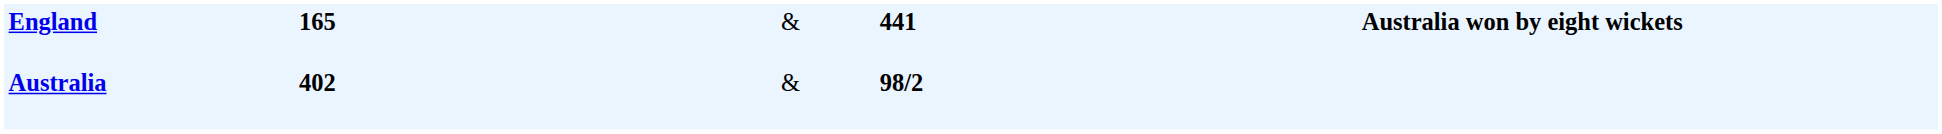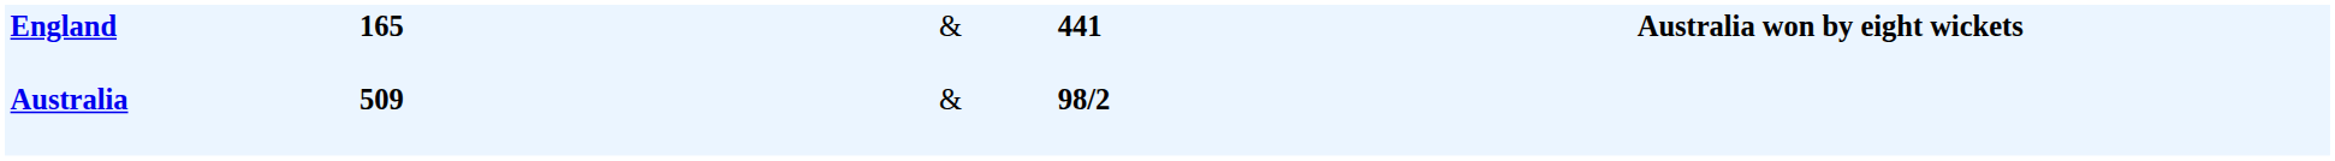 <table width="100%" style="background: #EBF5FF">
 <tr>
 <td width="15%" valign="top"> <strong><a href='#'>England</a></strong></td>
 <td width="25%" valign="top"><strong>165</strong><br><br></td>
 <td width="5%" valign="top">&</td>
 <td width="25%" valign="top"><strong>441</strong><br></td>
 <td width="30%" valign="top" rowspan="2"><strong>Australia won by eight wickets</strong><br><br></td>
 </tr>
 <tr>
 <td valign="top"> <strong><a href='#'>Australia</a></strong></td>
-<td valign="top"><strong>402</strong><br><br></td>
+<td valign="top"><strong>509</strong><br><br></td>
 <td valign="top">&</td>
 <td valign="top"><strong>98/2</strong><br><br></td>
 </tr>
 </table>
